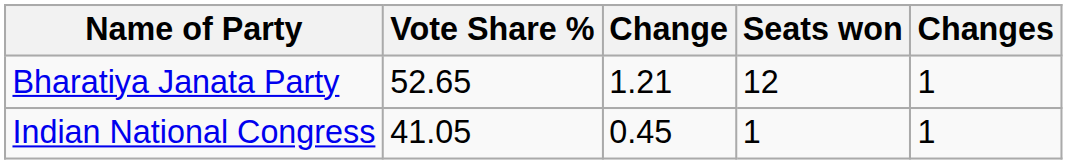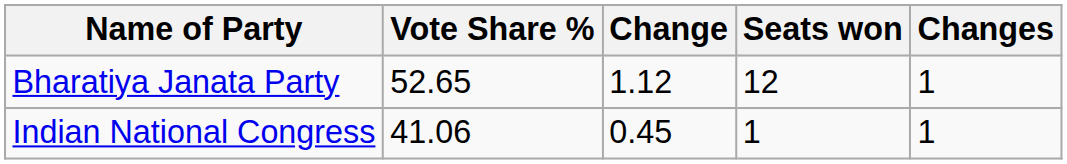 <table class="wikitable sortable">
 <tr>
 <th>Name of Party</th>
 <th>Vote Share %</th>
 <th>Change</th>
 <th>Seats won</th>
 <th>Changes</th>
 </tr>
 <tr>
 <td><a href='#'>Bharatiya Janata Party</a></td>
 <td>52.65</td>
-<td> 1.21</td>
+<td> 1.12</td>
 <td>12</td>
 <td> 1</td>
 </tr>
 <tr>
 <td><a href='#'>Indian National Congress</a></td>
-<td>41.05</td>
+<td>41.06</td>
 <td> 0.45</td>
 <td>1</td>
 <td> 1</td>
 </tr>
 </table>
